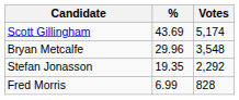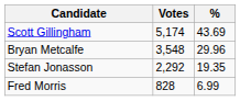 <table class="wikitable sortable">
 <tr>
 <th bgcolor="#DDDDFF" width="200px">Candidate</th>
+<th bgcolor="#DDDDFF" width="50px">Votes</th>
 <th bgcolor="#DDDDFF" width="50px">%</th>
-<th bgcolor="#DDDDFF" width="50px">Votes</th>
 </tr>
 <tr>
 <td><a href='#'>Scott Gillingham</a></td>
+<td>5,174</td>
 <td>43.69</td>
-<td>5,174</td>
 </tr>
 <tr>
 <td>Bryan Metcalfe</td>
+<td>3,548</td>
 <td>29.96</td>
-<td>3,548</td>
 </tr>
 <tr>
 <td>Stefan Jonasson</td>
+<td>2,292</td>
 <td>19.35</td>
-<td>2,292</td>
 </tr>
 <tr>
 <td>Fred Morris</td>
+<td>828</td>
 <td>6.99</td>
-<td>828</td>
 </tr>
 </table>
